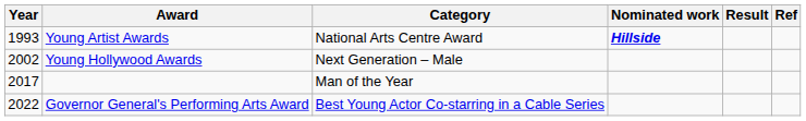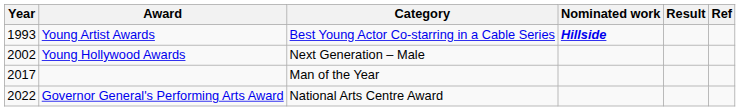 <table class="wikitable">
 <tr>
 <th>Year</th>
 <th>Award</th>
 <th>Category</th>
 <th>Nominated work</th>
 <th>Result</th>
 <th>Ref</th>
 </tr>
 <tr>
 <td>1993</td>
 <td><a href='#'>Young Artist Awards</a></td>
-<td>National Arts Centre Award</td>
+<td><a href='#'>Best Young Actor Co-starring in a Cable Series</a></td>
 <td><strong><em><a href='#'>Hillside</a></em></strong></td>
 <td></td>
 <td></td>
 </tr>
 <tr>
 <td>2002</td>
 <td><a href='#'>Young Hollywood Awards</a></td>
 <td>Next Generation – Male</td>
 <td></td>
 <td></td>
 <td></td>
 </tr>
 <tr>
 <td>2017</td>
 <td></td>
 <td>Man of the Year</td>
 <td></td>
 <td></td>
 <td></td>
 </tr>
 <tr>
 <td>2022</td>
 <td><a href='#'>Governor General's Performing Arts Award</a></td>
-<td><a href='#'>Best Young Actor Co-starring in a Cable Series</a></td>
+<td>National Arts Centre Award</td>
 <td></td>
 <td></td>
 <td></td>
 </tr>
 </table>
